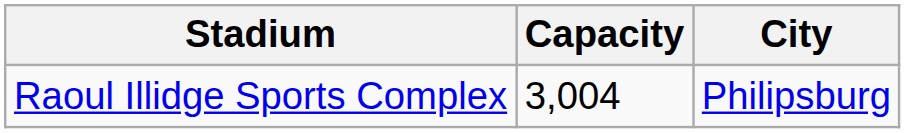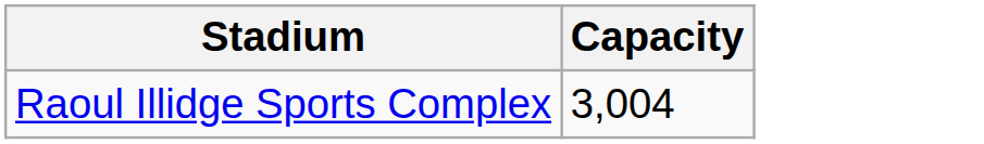 <table class="wikitable sortable">
 <tr>
 <th>Stadium</th>
 <th>Capacity</th>
-<th>City</th>
 </tr>
 <tr>
 <td><a href='#'>Raoul Illidge Sports Complex</a></td>
 <td>3,004</td>
-<td><a href='#'>Philipsburg</a></td>
 </tr>
 </table>
